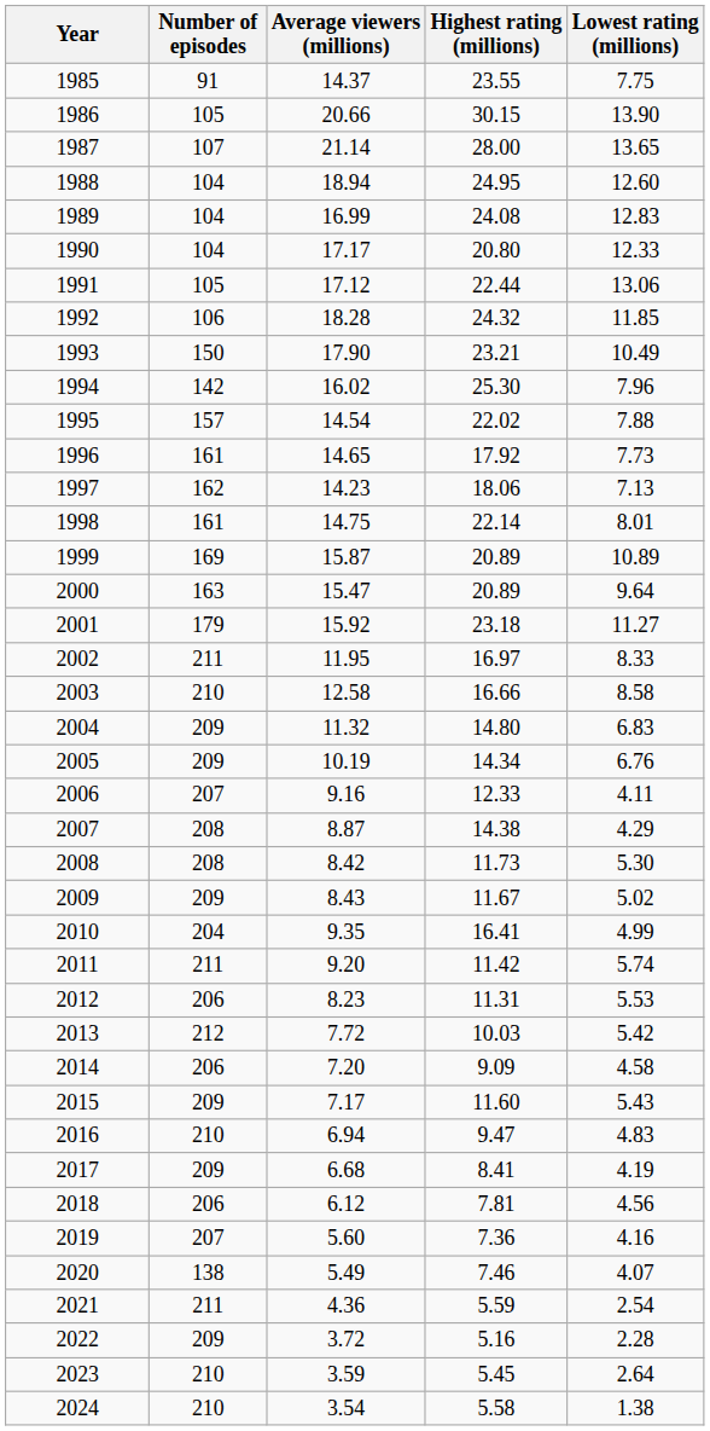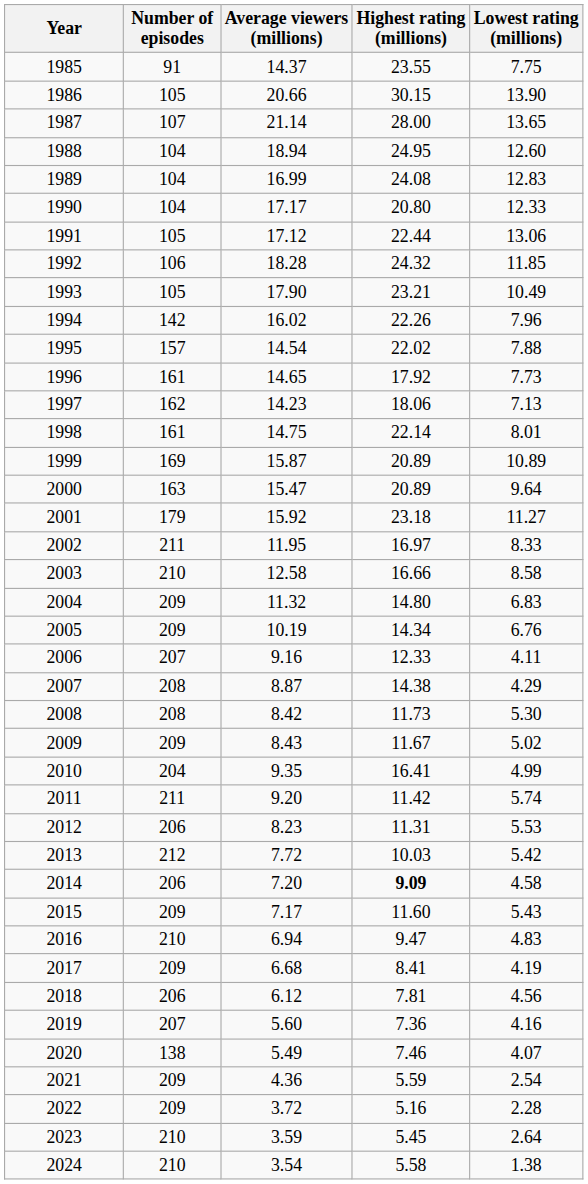 <table class="wikitable sortable" style="text-align:center;">
 <tr>
 <th scope="col" width="100px">Year</th>
 <th scope="col" width="80px">Number of episodes</th>
 <th scope="col">Average viewers<br>(millions)</th>
 <th scope="col">Highest rating<br>(millions)</th>
 <th scope="col">Lowest rating<br>(millions)</th>
 </tr>
 <tr>
 <td scope="row">1985</td>
 <td>91</td>
 <td>14.37</td>
 <td>23.55</td>
 <td>7.75</td>
 </tr>
 <tr>
 <td scope="row">1986</td>
 <td>105</td>
 <td>20.66</td>
 <td>30.15</td>
 <td>13.90</td>
 </tr>
 <tr>
 <td scope="row">1987</td>
 <td>107</td>
 <td>21.14</td>
 <td>28.00</td>
 <td>13.65</td>
 </tr>
 <tr>
 <td scope="row">1988</td>
 <td>104</td>
 <td>18.94</td>
 <td>24.95</td>
 <td>12.60</td>
 </tr>
 <tr>
 <td scope="row">1989</td>
 <td>104</td>
 <td>16.99</td>
 <td>24.08</td>
 <td>12.83</td>
 </tr>
 <tr>
 <td scope="row">1990</td>
 <td>104</td>
 <td>17.17</td>
 <td>20.80</td>
 <td>12.33</td>
 </tr>
 <tr>
 <td scope="row">1991</td>
 <td>105</td>
 <td>17.12</td>
 <td>22.44</td>
 <td>13.06</td>
 </tr>
 <tr>
 <td scope="row">1992</td>
 <td>106</td>
 <td>18.28</td>
 <td>24.32</td>
 <td>11.85</td>
 </tr>
 <tr>
 <td scope="row">1993</td>
-<td>150</td>
+<td>105</td>
 <td>17.90</td>
 <td>23.21</td>
 <td>10.49</td>
 </tr>
 <tr>
 <td scope="row">1994</td>
 <td>142</td>
 <td>16.02</td>
-<td>25.30</td>
+<td>22.26</td>
 <td>7.96</td>
 </tr>
 <tr>
 <td scope="row">1995</td>
 <td>157</td>
 <td>14.54</td>
 <td>22.02</td>
 <td>7.88</td>
 </tr>
 <tr>
 <td scope="row">1996</td>
 <td>161</td>
 <td>14.65</td>
 <td>17.92</td>
 <td>7.73</td>
 </tr>
 <tr>
 <td scope="row">1997</td>
 <td>162</td>
 <td>14.23</td>
 <td>18.06</td>
 <td>7.13</td>
 </tr>
 <tr>
 <td scope="row">1998</td>
 <td>161</td>
 <td>14.75</td>
 <td>22.14</td>
 <td>8.01</td>
 </tr>
 <tr>
 <td scope="row">1999</td>
 <td>169</td>
 <td>15.87</td>
 <td>20.89</td>
 <td>10.89</td>
 </tr>
 <tr>
 <td scope="row">2000</td>
 <td>163</td>
 <td>15.47</td>
 <td>20.89</td>
 <td>9.64</td>
 </tr>
 <tr>
 <td scope="row">2001</td>
 <td>179</td>
 <td>15.92</td>
 <td>23.18</td>
 <td>11.27</td>
 </tr>
 <tr>
 <td scope="row">2002</td>
 <td>211</td>
 <td>11.95</td>
 <td>16.97</td>
 <td>8.33</td>
 </tr>
 <tr>
 <td scope="row">2003</td>
 <td>210</td>
 <td>12.58</td>
 <td>16.66</td>
 <td>8.58</td>
 </tr>
 <tr>
 <td scope="row">2004</td>
 <td>209</td>
 <td>11.32</td>
 <td>14.80</td>
 <td>6.83</td>
 </tr>
 <tr>
 <td scope="row">2005</td>
 <td>209</td>
 <td>10.19</td>
 <td>14.34</td>
 <td>6.76</td>
 </tr>
 <tr>
 <td scope="row">2006</td>
 <td>207</td>
 <td>9.16</td>
 <td>12.33</td>
 <td>4.11</td>
 </tr>
 <tr>
 <td scope="row">2007</td>
 <td>208</td>
 <td>8.87</td>
 <td>14.38</td>
 <td>4.29</td>
 </tr>
 <tr>
 <td scope="row">2008</td>
 <td>208</td>
 <td>8.42</td>
 <td>11.73</td>
 <td>5.30</td>
 </tr>
 <tr>
 <td scope="row">2009</td>
 <td>209</td>
 <td>8.43</td>
 <td>11.67</td>
 <td>5.02</td>
 </tr>
 <tr>
 <td scope="row">2010</td>
 <td>204</td>
 <td>9.35</td>
 <td>16.41</td>
 <td>4.99</td>
 </tr>
 <tr>
 <td scope="row">2011</td>
 <td>211</td>
 <td>9.20</td>
 <td>11.42</td>
 <td>5.74</td>
 </tr>
 <tr>
 <td scope="row">2012</td>
 <td>206</td>
 <td>8.23</td>
 <td>11.31</td>
 <td>5.53</td>
 </tr>
 <tr>
 <td scope="row">2013</td>
 <td>212</td>
 <td>7.72</td>
 <td>10.03</td>
 <td>5.42</td>
 </tr>
 <tr>
 <td scope="row">2014</td>
 <td>206</td>
 <td>7.20</td>
-<td>9.09</td>
+<td><strong>9.09</strong></td>
 <td>4.58</td>
 </tr>
 <tr>
 <td scope="row">2015</td>
 <td>209</td>
 <td>7.17</td>
 <td>11.60</td>
 <td>5.43</td>
 </tr>
 <tr>
 <td scope="row">2016</td>
 <td>210</td>
 <td>6.94</td>
 <td>9.47</td>
 <td>4.83</td>
 </tr>
 <tr>
 <td scope="row">2017</td>
 <td>209</td>
 <td>6.68</td>
 <td>8.41</td>
 <td>4.19</td>
 </tr>
 <tr>
 <td scope="row">2018</td>
 <td>206</td>
 <td>6.12</td>
 <td>7.81</td>
 <td>4.56</td>
 </tr>
 <tr>
 <td scope="row">2019</td>
 <td>207</td>
 <td>5.60</td>
 <td>7.36</td>
 <td>4.16</td>
 </tr>
 <tr>
 <td scope="row">2020</td>
 <td>138</td>
 <td>5.49</td>
 <td>7.46</td>
 <td>4.07</td>
 </tr>
 <tr>
 <td scope="row">2021</td>
-<td>211</td>
+<td>209</td>
 <td>4.36</td>
 <td>5.59</td>
 <td>2.54</td>
 </tr>
 <tr>
 <td scope="row">2022</td>
 <td>209</td>
 <td>3.72</td>
 <td>5.16</td>
 <td>2.28</td>
 </tr>
 <tr>
 <td scope="row">2023</td>
 <td>210</td>
 <td>3.59</td>
 <td>5.45</td>
 <td>2.64</td>
 </tr>
 <tr>
 <td scope="row">2024</td>
 <td>210</td>
 <td>3.54</td>
 <td>5.58</td>
 <td>1.38</td>
 </tr>
 </table>
